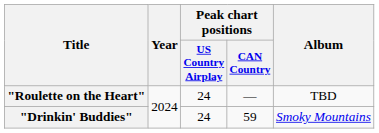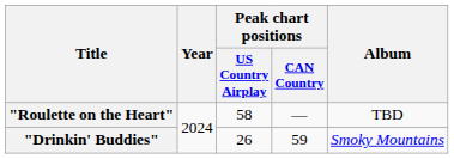 <table class="wikitable plainrowheaders" style="text-align:center;">
 <tr>
 <th scope="col" rowspan="2">Title</th>
 <th scope="col" rowspan="2">Year</th>
 <th scope="col" colspan="2">Peak chart positions</th>
 <th scope="col" rowspan="2">Album</th>
 </tr>
 <tr>
 <th scope="col" style="width:3em;font-size:85%"><a href='#'>US Country Airplay</a><br></th>
 <th scope="col" style="width:3em;font-size:85%"><a href='#'>CAN Country</a><br></th>
 </tr>
 <tr>
 <th scope="row">"Roulette on the Heart"<br></th>
 <td rowspan="2">2024</td>
-<td>24</td>
+<td>58</td>
 <td>—</td>
 <td>TBD</td>
 </tr>
 <tr>
 <th scope="row">"Drinkin' Buddies"<br></th>
-<td>24</td>
+<td>26</td>
 <td>59</td>
 <td><em><a href='#'>Smoky Mountains</a></em></td>
 </tr>
 </table>
